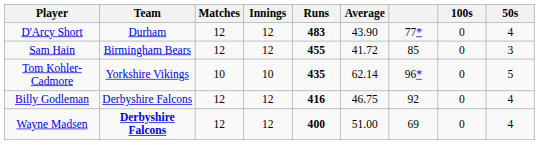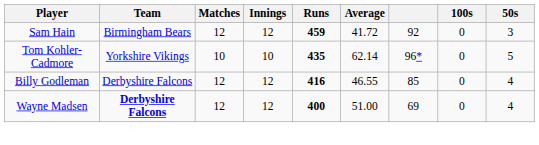 <table class="wikitable" style="text-align:center;">
 <tr>
 <th width=125>Player</th>
 <th width=125>Team</th>
 <th width=60>Matches</th>
 <th width=60>Innings</th>
 <th width=60>Runs</th>
 <th width=60>Average</th>
 <th width=60></th>
 <th width=60>100s</th>
 <th width=60>50s</th>
 </tr>
 <tr>
-<td><a href='#'>D'Arcy Short</a></td>
-<td><a href='#'>Durham</a></td>
-<td>12</td>
-<td>12</td>
-<td><strong>483</strong></td>
-<td>43.90</td>
-<td>77<a href='#'>*</a></td>
-<td>0</td>
-<td>4</td>
-</tr>
-<tr>
 <td><a href='#'>Sam Hain</a></td>
 <td><a href='#'>Birmingham Bears</a></td>
 <td>12</td>
 <td>12</td>
-<td><strong>455</strong></td>
+<td><strong>459</strong></td>
 <td>41.72</td>
-<td>85</td>
+<td>92</td>
 <td>0</td>
 <td>3</td>
 </tr>
 <tr>
 <td><a href='#'>Tom Kohler-Cadmore</a></td>
 <td><a href='#'>Yorkshire Vikings</a></td>
 <td>10</td>
 <td>10</td>
 <td><strong>435</strong></td>
 <td>62.14</td>
 <td>96<a href='#'>*</a></td>
 <td>0</td>
 <td>5</td>
 </tr>
 <tr>
 <td><a href='#'>Billy Godleman</a></td>
 <td><a href='#'>Derbyshire Falcons</a></td>
 <td>12</td>
 <td>12</td>
 <td><strong>416</strong></td>
-<td>46.75</td>
-<td>92</td>
+<td>46.55</td>
+<td>85</td>
 <td>0</td>
 <td>4</td>
 </tr>
 <tr>
 <td><a href='#'>Wayne Madsen</a></td>
 <td><strong><a href='#'>Derbyshire Falcons</a></strong></td>
 <td>12</td>
 <td>12</td>
 <td><strong>400</strong></td>
 <td>51.00</td>
 <td>69</td>
 <td>0</td>
 <td>4</td>
 </tr>
 </table>
